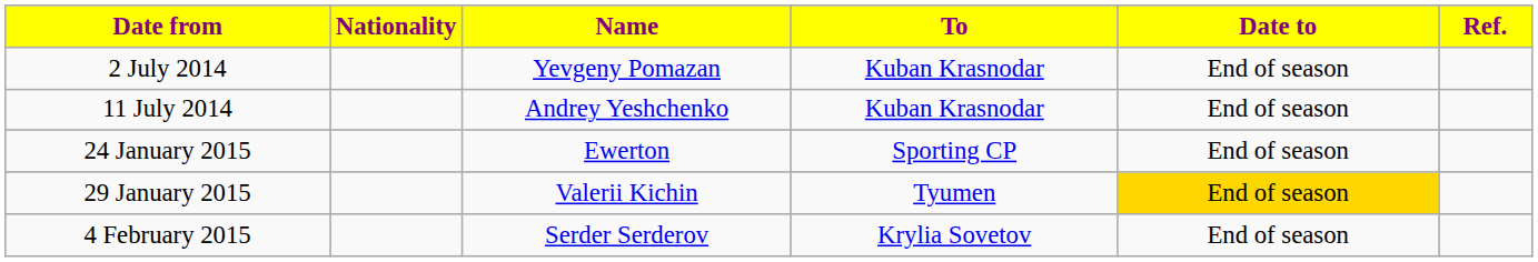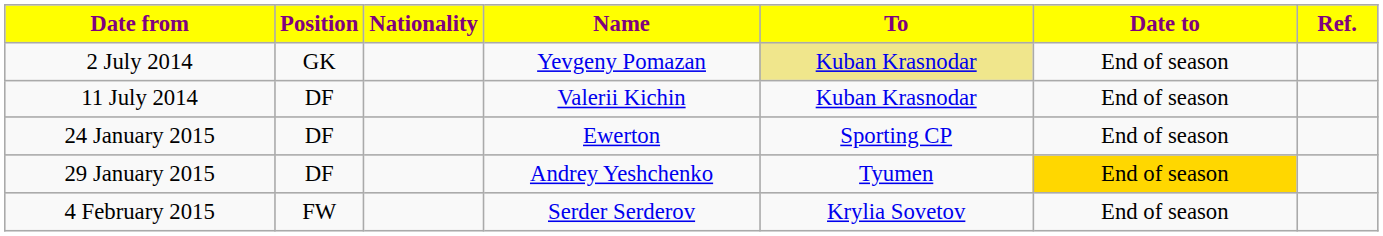 <table class="wikitable" style="text-align:center; font-size:90%; ">
 <tr>
 <th style="background:#ffff00; color:purple; width:200px;">Date from</th>
+<th style="background:#ffff00; color:purple; width:50px;">Position</th>
 <th style="background:#ffff00; color:purple; width:50px;">Nationality</th>
 <th style="background:#ffff00; color:purple; width:200px;">Name</th>
 <th style="background:#ffff00; color:purple; width:200px;">To</th>
 <th style="background:#ffff00; color:purple; width:200px;">Date to</th>
 <th style="background:#ffff00; color:purple; width:50px;">Ref.</th>
 </tr>
 <tr>
 <td>2 July 2014</td>
+<td>GK</td>
 <td></td>
 <td><a href='#'>Yevgeny Pomazan</a></td>
-<td><a href='#'>Kuban Krasnodar</a></td>
+<td style="background: khaki;"><a href='#'>Kuban Krasnodar</a></td>
 <td>End of season</td>
 <td></td>
 </tr>
 <tr>
 <td>11 July 2014</td>
+<td>DF</td>
 <td></td>
-<td><a href='#'>Andrey Yeshchenko</a></td>
+<td><a href='#'>Valerii Kichin</a></td>
 <td><a href='#'>Kuban Krasnodar</a></td>
 <td>End of season</td>
 <td></td>
 </tr>
 <tr>
 <td>24 January 2015</td>
+<td>DF</td>
 <td></td>
 <td><a href='#'>Ewerton</a></td>
 <td><a href='#'>Sporting CP</a></td>
 <td>End of season</td>
 <td></td>
 </tr>
 <tr>
 <td>29 January 2015</td>
+<td>DF</td>
 <td></td>
-<td><a href='#'>Valerii Kichin</a></td>
+<td><a href='#'>Andrey Yeshchenko</a></td>
 <td><a href='#'>Tyumen</a></td>
 <td style="background: gold;">End of season</td>
 <td></td>
 </tr>
 <tr>
 <td>4 February 2015</td>
+<td>FW</td>
 <td></td>
 <td><a href='#'>Serder Serderov</a></td>
 <td><a href='#'>Krylia Sovetov</a></td>
 <td>End of season</td>
 <td></td>
 </tr>
 </table>
